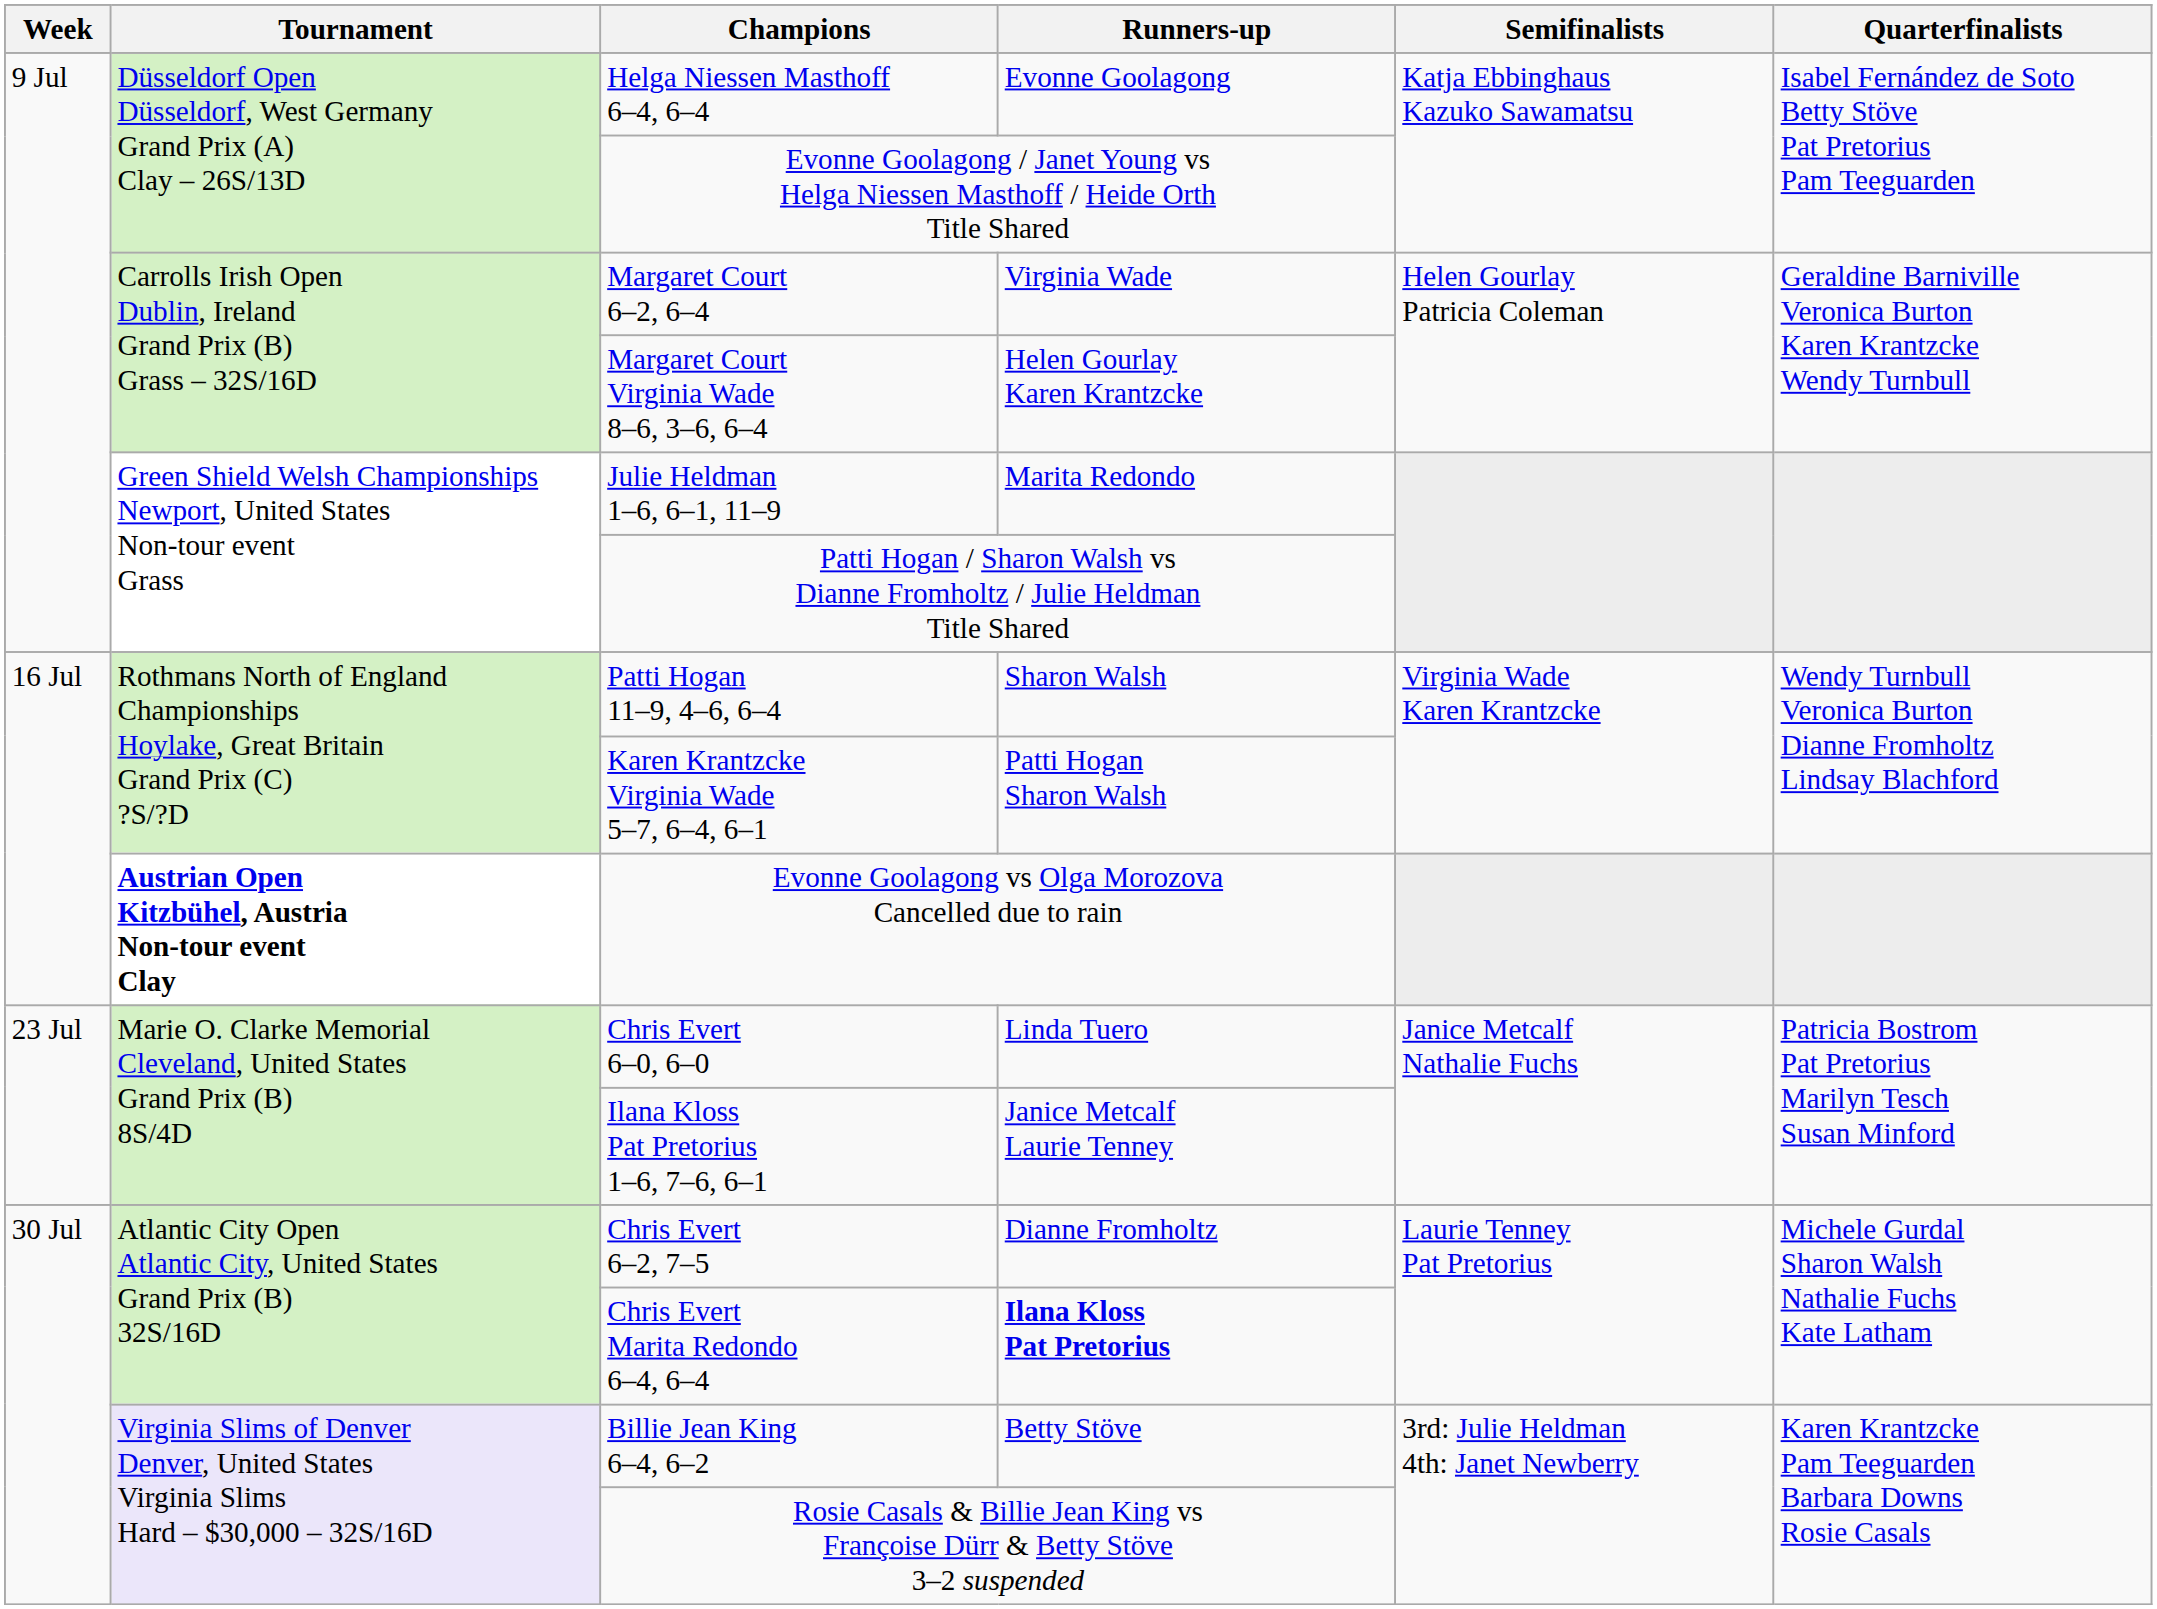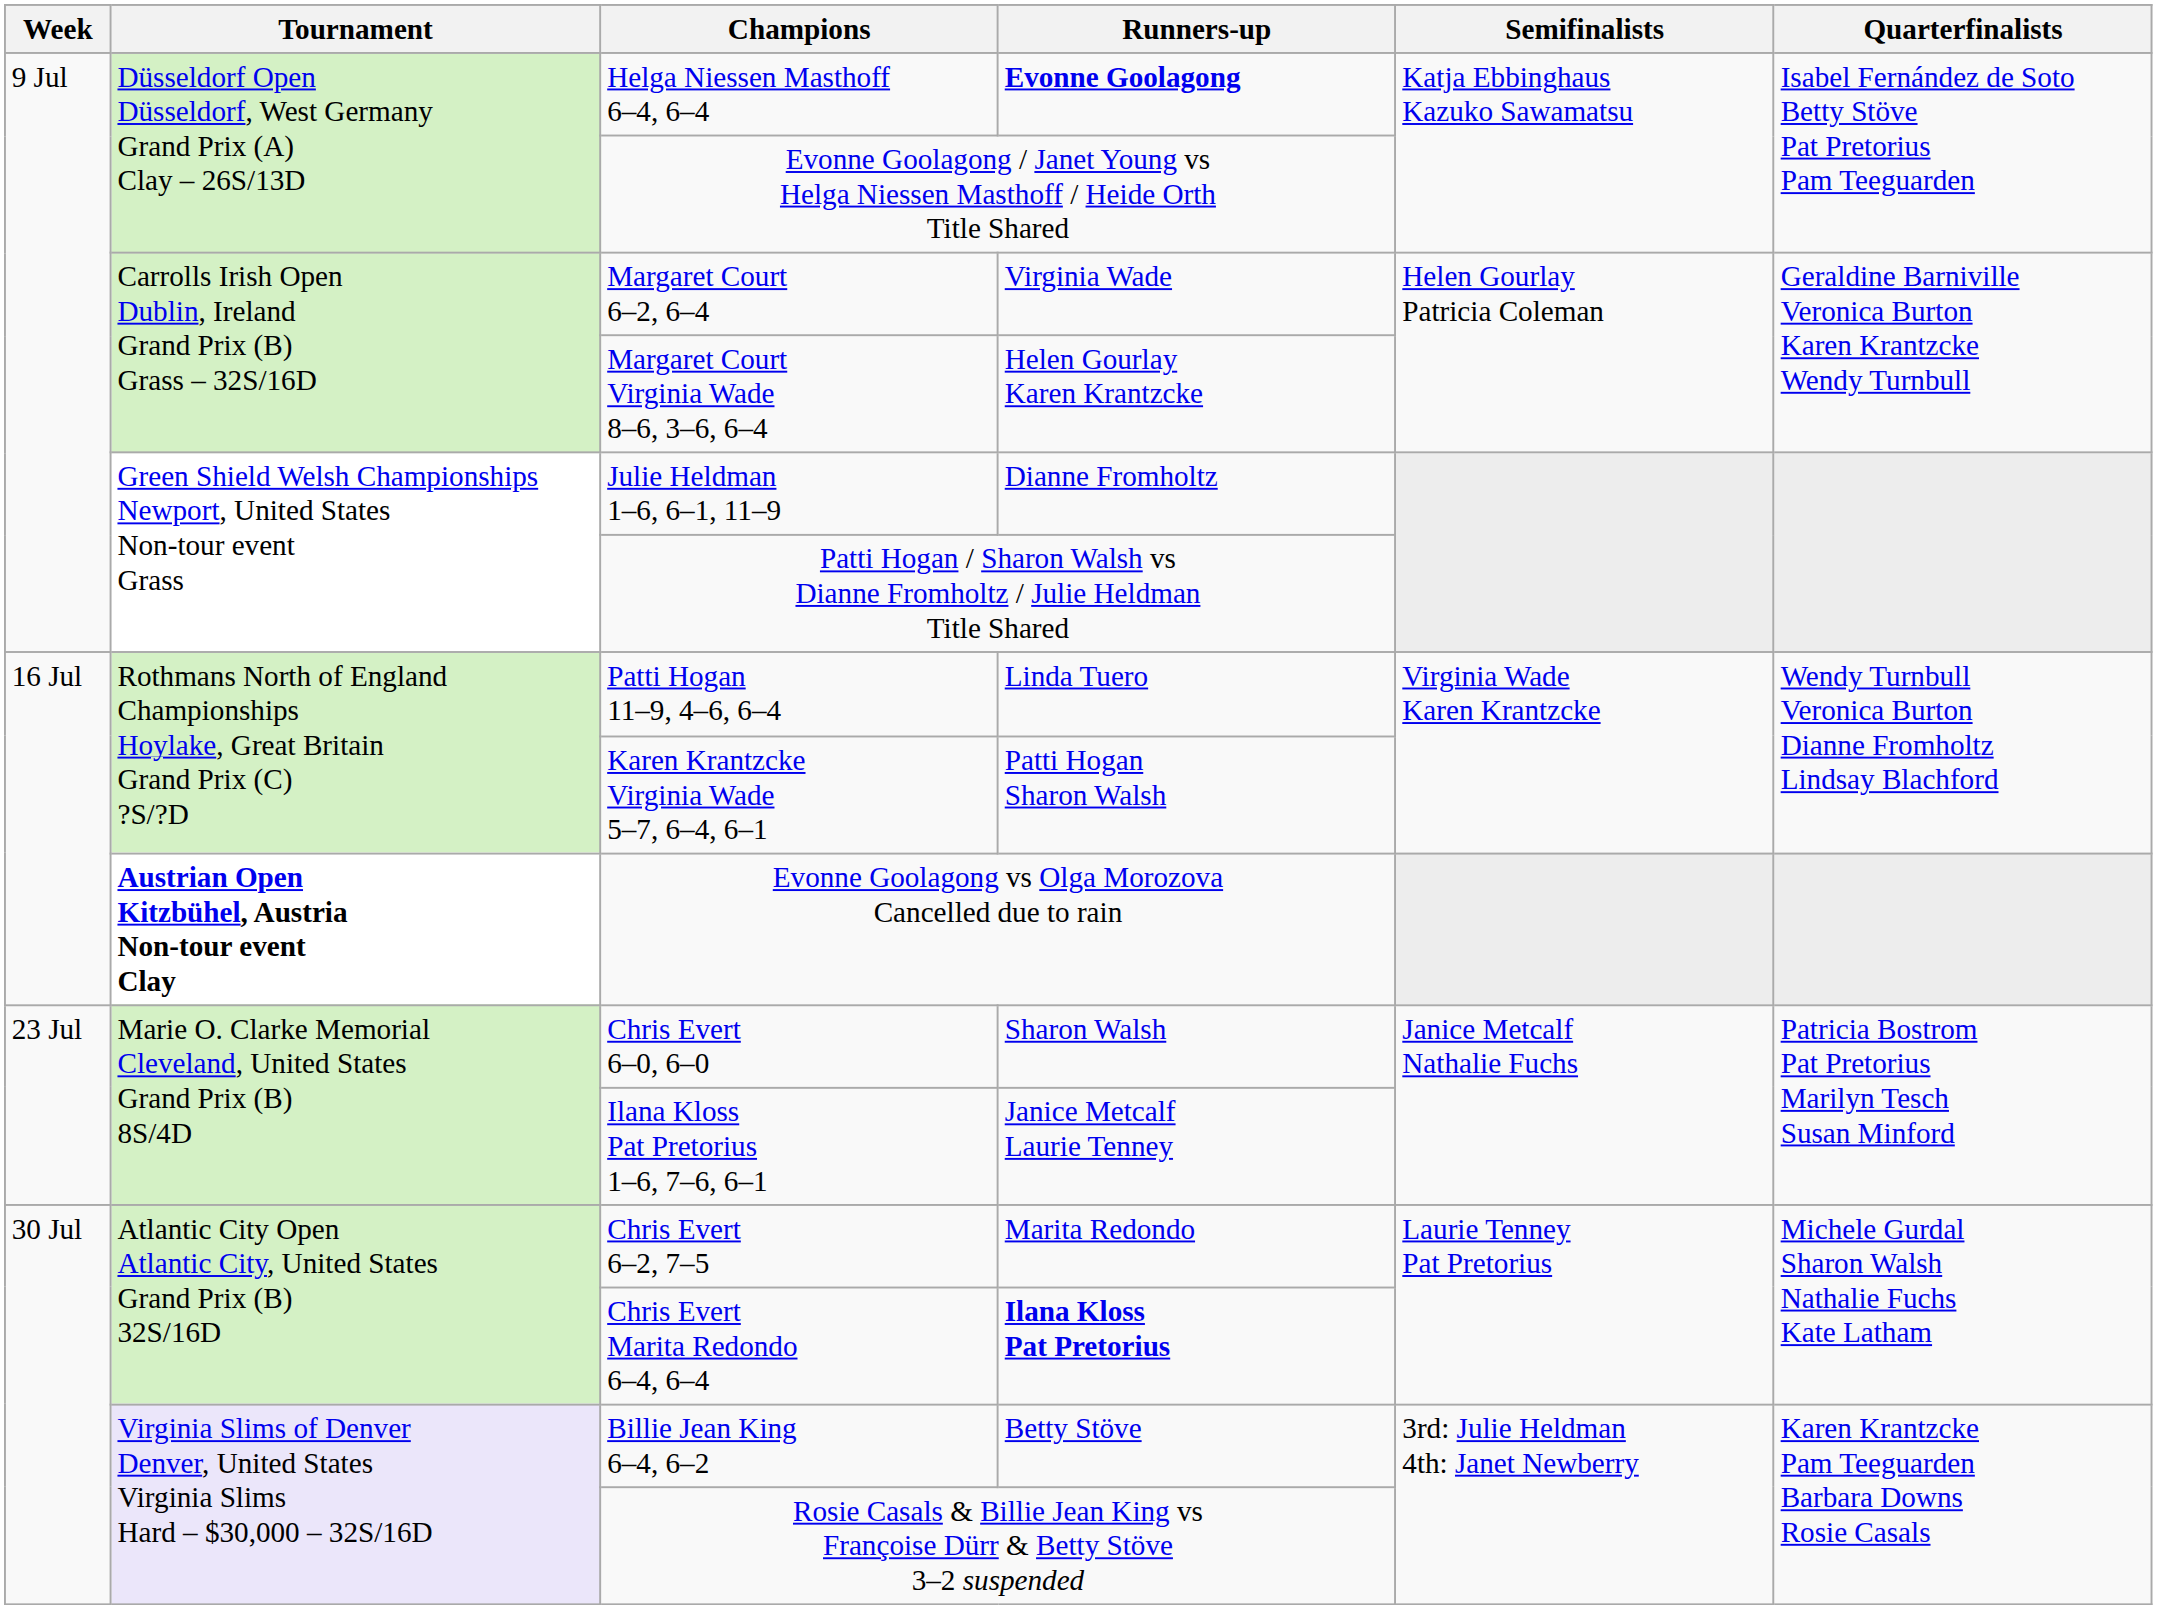 <table class=wikitable style=font-size:95%>
 <tr>
 <th style="width:48px;">Week</th>
 <th style="width:248px;">Tournament</th>
 <th style="width:200px;">Champions</th>
 <th style="width:200px;">Runners-up</th>
 <th style="width:190px;">Semifinalists</th>
 <th style="width:190px;">Quarterfinalists</th>
 </tr>
 <tr valign=top>
 <td rowspan=6>9 Jul</td>
 <td style="background:#D4F1C5;" rowspan="2"><a href='#'>Düsseldorf Open</a> <br> <a href='#'>Düsseldorf</a>, West Germany <br>Grand Prix (A) <br>Clay – 26S/13D</td>
 <td> <a href='#'>Helga Niessen Masthoff</a> <br> 6–4, 6–4</td>
-<td> <a href='#'>Evonne Goolagong</a></td>
+<td><strong> <a href='#'>Evonne Goolagong</a></strong></td>
 <td rowspan=2> <a href='#'>Katja Ebbinghaus</a> <br>  <a href='#'>Kazuko Sawamatsu</a></td>
 <td rowspan=2> <a href='#'>Isabel Fernández de Soto</a> <br>  <a href='#'>Betty Stöve</a> <br>  <a href='#'>Pat Pretorius</a> <br>  <a href='#'>Pam Teeguarden</a></td>
 </tr>
 <tr valign=top>
 <td colspan=2 align=center> <a href='#'>Evonne Goolagong</a> /  <a href='#'>Janet Young</a> vs<br>  <a href='#'>Helga Niessen Masthoff</a> /  <a href='#'>Heide Orth</a><br>Title Shared</td>
 </tr>
 <tr valign=top>
 <td style="background:#D4F1C5;" rowspan=2>Carrolls Irish Open <br> <a href='#'>Dublin</a>, Ireland <br>Grand Prix (B) <br>Grass – 32S/16D</td>
 <td> <a href='#'>Margaret Court</a> <br> 6–2, 6–4</td>
 <td> <a href='#'>Virginia Wade</a></td>
 <td rowspan=2> <a href='#'>Helen Gourlay</a> <br>  Patricia Coleman</td>
 <td rowspan=2> <a href='#'>Geraldine Barniville</a> <br>  <a href='#'>Veronica Burton</a> <br>  <a href='#'>Karen Krantzcke</a> <br>  <a href='#'>Wendy Turnbull</a></td>
 </tr>
 <tr valign=top>
 <td> <a href='#'>Margaret Court</a> <br>  <a href='#'>Virginia Wade</a> <br> 8–6, 3–6, 6–4</td>
 <td> <a href='#'>Helen Gourlay</a> <br>  <a href='#'>Karen Krantzcke</a></td>
 </tr>
 <tr valign=top>
 <td style="background:#fff;" rowspan="2"><a href='#'>Green Shield Welsh Championships</a><br> <a href='#'>Newport</a>, United States<br>Non-tour event<br>Grass</td>
 <td> <a href='#'>Julie Heldman</a><br>1–6, 6–1, 11–9</td>
-<td> <a href='#'>Marita Redondo</a></td>
+<td> <a href='#'>Dianne Fromholtz</a></td>
 <td rowspan=2 style="background:#ededed;"></td>
 <td rowspan=2 colspan=2 style="background:#ededed;"></td>
 </tr>
 <tr valign=top>
 <td colspan=2 align=center> <a href='#'>Patti Hogan</a> /  <a href='#'>Sharon Walsh</a> vs<br>  <a href='#'>Dianne Fromholtz</a> /  <a href='#'>Julie Heldman</a><br>Title Shared</td>
 </tr>
 <tr valign=top>
 <td rowspan=3>16 Jul</td>
 <td style="background:#D4F1C5;" rowspan="2">Rothmans North of England Championships <br> <a href='#'>Hoylake</a>, Great Britain <br>Grand Prix (C) <br> ?S/?D</td>
 <td> <a href='#'>Patti Hogan</a> <br> 11–9, 4–6, 6–4</td>
-<td> <a href='#'>Sharon Walsh</a></td>
+<td> <a href='#'>Linda Tuero</a></td>
 <td rowspan=2> <a href='#'>Virginia Wade</a> <br>  <a href='#'>Karen Krantzcke</a></td>
 <td rowspan=2> <a href='#'>Wendy Turnbull</a> <br>  <a href='#'>Veronica Burton</a> <br>  <a href='#'>Dianne Fromholtz</a> <br>  <a href='#'>Lindsay Blachford</a></td>
 </tr>
 <tr valign=top>
 <td> <a href='#'>Karen Krantzcke</a> <br>  <a href='#'>Virginia Wade</a> <br> 5–7, 6–4, 6–1</td>
 <td> <a href='#'>Patti Hogan</a> <br>  <a href='#'>Sharon Walsh</a></td>
 </tr>
 <tr valign=top>
 <td style="background:#fff;"><strong><a href='#'>Austrian Open</a><br> <a href='#'>Kitzbühel</a>, Austria<br>Non-tour event<br>Clay</strong></td>
 <td colspan=2 align=center> <a href='#'>Evonne Goolagong</a> vs  <a href='#'>Olga Morozova</a><br>Cancelled due to rain</td>
 <td style="background:#ededed;"></td>
 <td colspan=2 style="background:#ededed;"></td>
 </tr>
 <tr valign=top>
 <td rowspan=2>23 Jul</td>
 <td style="background:#D4F1C5;" rowspan="2">Marie O. Clarke Memorial <br> <a href='#'>Cleveland</a>, United States <br> Grand Prix (B) <br> 8S/4D</td>
 <td> <a href='#'>Chris Evert</a> <br> 6–0, 6–0</td>
-<td> <a href='#'>Linda Tuero</a></td>
+<td> <a href='#'>Sharon Walsh</a></td>
 <td rowspan=2> <a href='#'>Janice Metcalf</a> <br>  <a href='#'>Nathalie Fuchs</a></td>
 <td rowspan=2> <a href='#'>Patricia Bostrom</a> <br>  <a href='#'>Pat Pretorius</a> <br>  <a href='#'>Marilyn Tesch</a> <br>  <a href='#'>Susan Minford</a></td>
 </tr>
 <tr valign=top>
 <td> <a href='#'>Ilana Kloss</a> <br>  <a href='#'>Pat Pretorius</a> <br> 1–6, 7–6, 6–1</td>
 <td> <a href='#'>Janice Metcalf</a> <br>  <a href='#'>Laurie Tenney</a></td>
 </tr>
 <tr valign=top>
 <td rowspan=5>30 Jul</td>
 <td style="background:#D4F1C5;" rowspan="2">Atlantic City Open <br> <a href='#'>Atlantic City</a>, United States <br> Grand Prix (B) <br> 32S/16D</td>
 <td> <a href='#'>Chris Evert</a> <br> 6–2, 7–5</td>
-<td> <a href='#'>Dianne Fromholtz</a></td>
+<td> <a href='#'>Marita Redondo</a></td>
 <td rowspan=2> <a href='#'>Laurie Tenney</a> <br>  <a href='#'>Pat Pretorius</a></td>
 <td rowspan=2> <a href='#'>Michele Gurdal</a> <br>  <a href='#'>Sharon Walsh</a> <br>  <a href='#'>Nathalie Fuchs</a> <br>  <a href='#'>Kate Latham</a></td>
 </tr>
 <tr valign=top>
 <td> <a href='#'>Chris Evert</a> <br>  <a href='#'>Marita Redondo</a> <br> 6–4, 6–4</td>
 <td><strong> <a href='#'>Ilana Kloss</a> <br>  <a href='#'>Pat Pretorius</a></strong></td>
 </tr>
 <tr valign=top>
 <td style="background:#ebe6fa;" rowspan=2><a href='#'>Virginia Slims of Denver</a><br><a href='#'>Denver</a>, United States<br>Virginia Slims<br>Hard – $30,000 – 32S/16D</td>
 <td> <a href='#'>Billie Jean King</a> <br>6–4, 6–2</td>
 <td> <a href='#'>Betty Stöve</a></td>
 <td rowspan=2>3rd:  <a href='#'>Julie Heldman</a> <br> 4th:  <a href='#'>Janet Newberry</a></td>
 <td rowspan=2> <a href='#'>Karen Krantzcke</a> <br> <a href='#'>Pam Teeguarden</a> <br> <a href='#'>Barbara Downs</a> <br> <a href='#'>Rosie Casals</a></td>
 </tr>
 <tr valign=top>
 <td colspan=2 align=center> <a href='#'>Rosie Casals</a> &  <a href='#'>Billie Jean King</a> vs<br> <a href='#'>Françoise Dürr</a> &  <a href='#'>Betty Stöve</a><br>3–2 <em>suspended</em></td>
 </tr>
 </table>
